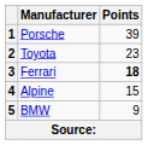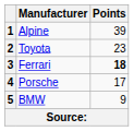 <table class="wikitable" style="font-size:95%;">
 <tr>
 <th></th>
 <th>Manufacturer</th>
 <th>Points</th>
 </tr>
 <tr>
 <th>1</th>
-<td> <a href='#'>Porsche</a></td>
+<td> <a href='#'>Alpine</a></td>
 <td align="right">39</td>
 </tr>
 <tr>
 <th>2</th>
 <td> <a href='#'>Toyota</a></td>
 <td align="right">23</td>
 </tr>
 <tr>
 <th>3</th>
 <td> <a href='#'>Ferrari</a></td>
 <td align="right"><strong>18</strong></td>
 </tr>
 <tr>
 <th>4</th>
-<td> <a href='#'>Alpine</a></td>
-<td align="right">15</td>
+<td> <a href='#'>Porsche</a></td>
+<td align="right">17</td>
 </tr>
 <tr>
 <th>5</th>
 <td> <a href='#'>BMW</a></td>
 <td align="right">9</td>
 </tr>
 <tr>
 <th colspan="3">Source:</th>
 </tr>
 </table>
